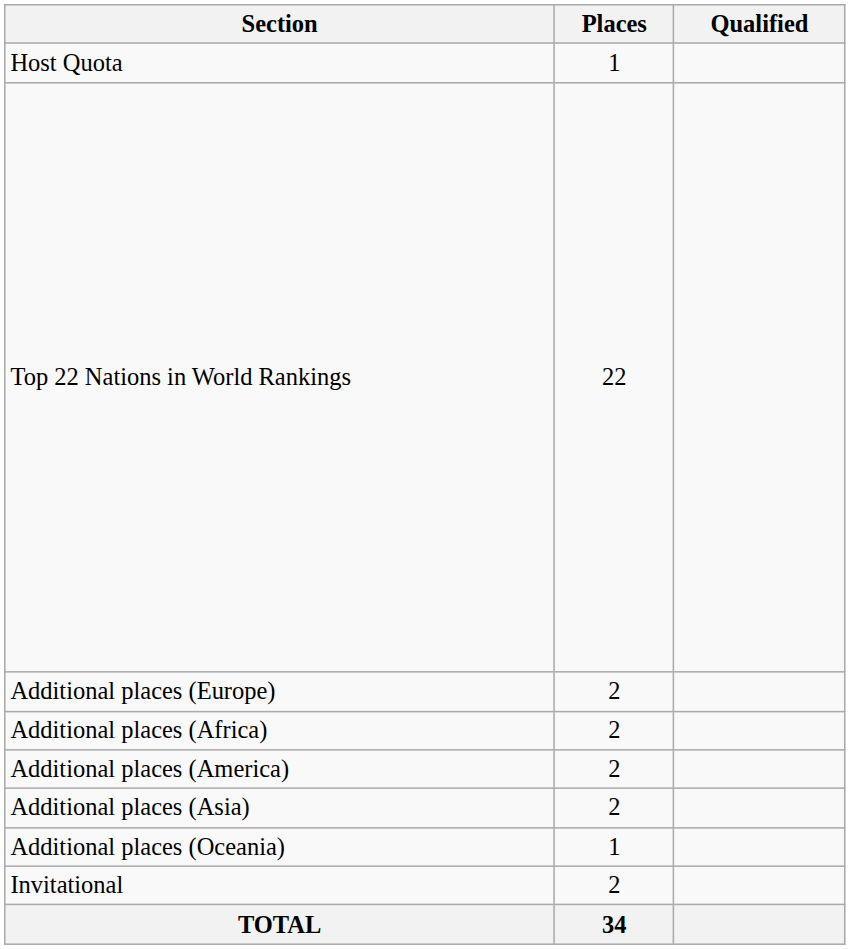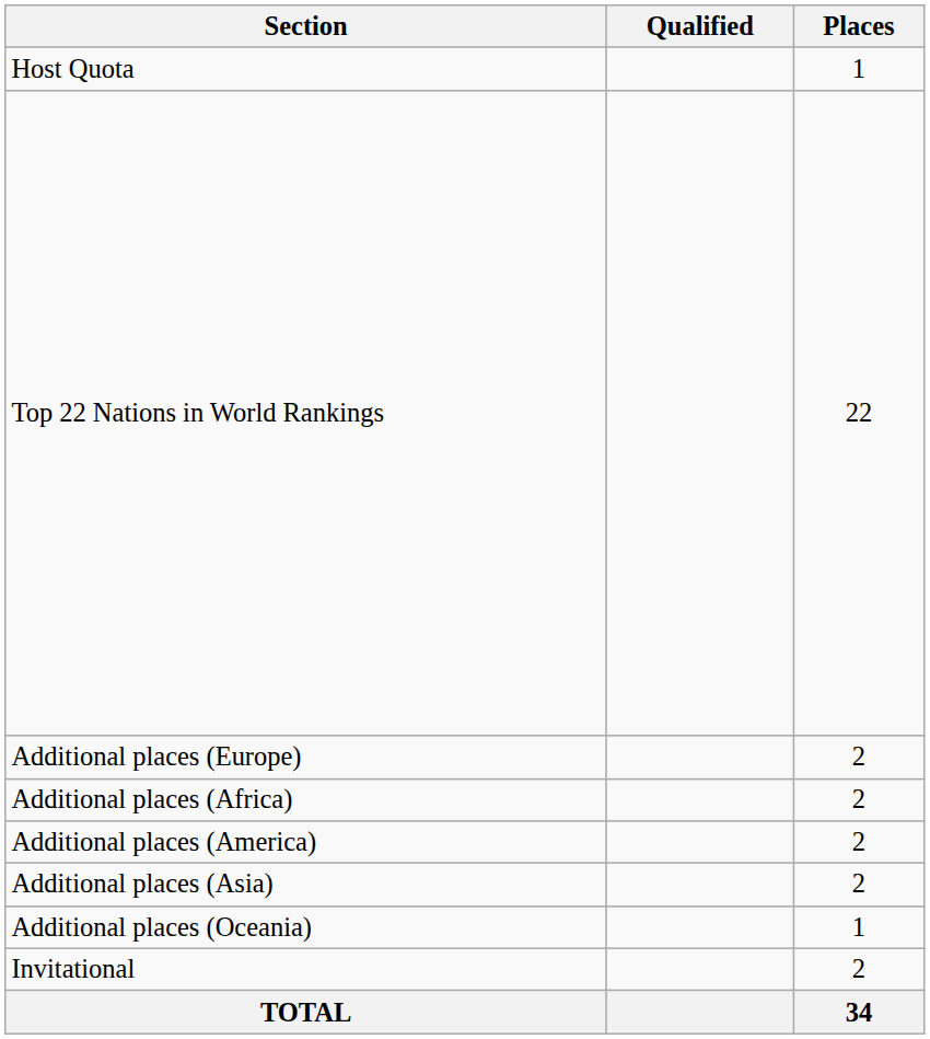 <table class="wikitable" width=550>
 <tr>
 <th>Section</th>
+<th>Qualified</th>
 <th>Places</th>
-<th>Qualified</th>
 </tr>
 <tr>
 <td>Host Quota</td>
+<td></td>
 <td align="center">1</td>
-<td></td>
 </tr>
 <tr>
 <td>Top 22 Nations in World Rankings</td>
+<td><br><br><br><br><br><br><br><br><br><br><br><br><br><br><br><br><br><br><br><br><br></td>
 <td align="center">22</td>
-<td><br><br><br><br><br><br><br><br><br><br><br><br><br><br><br><br><br><br><br><br><br></td>
 </tr>
 <tr>
 <td>Additional places (Europe)</td>
+<td><br></td>
 <td align="center">2</td>
-<td><br></td>
 </tr>
 <tr>
 <td>Additional places (Africa)</td>
+<td><br></td>
 <td align="center">2</td>
-<td><br></td>
 </tr>
 <tr>
 <td>Additional places (America)</td>
+<td><br></td>
 <td align="center">2</td>
-<td><br></td>
 </tr>
 <tr>
 <td>Additional places (Asia)</td>
+<td><br></td>
 <td align="center">2</td>
-<td><br></td>
 </tr>
 <tr>
 <td>Additional places (Oceania)</td>
+<td></td>
 <td align="center">1</td>
-<td></td>
 </tr>
 <tr>
 <td>Invitational</td>
+<td><br></td>
 <td align="center">2</td>
-<td><br></td>
 </tr>
 <tr>
 <th>TOTAL</th>
+<th></th>
 <th>34</th>
-<th></th>
 </tr>
 </table>
